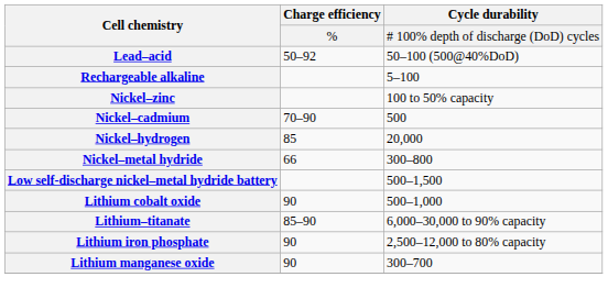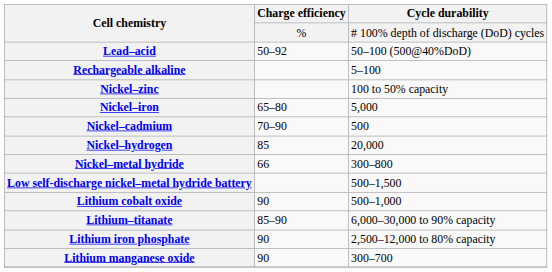 <table class="wikitable sortable">
 <tr>
 <th rowspan="2">Cell chemistry</th>
 <th>Charge efficiency</th>
 <th>Cycle durability</th>
 </tr>
 <tr>
 <th style="font-weight: normal" data-sort-type="number">%</th>
 <th style="font-weight: normal" data-sort-type="number"># 100% depth of discharge (DoD) cycles</th>
 </tr>
 <tr>
 <th><a href='#'>Lead–acid</a></th>
 <td>50–92</td>
 <td>50–100 (500@40%DoD)</td>
 </tr>
 <tr>
 <th><a href='#'>Rechargeable alkaline</a></th>
 <td></td>
 <td>5–100</td>
 </tr>
 <tr>
 <th><a href='#'>Nickel–zinc</a></th>
 <td></td>
 <td>100 to 50% capacity</td>
+</tr>
+<tr>
+<th><a href='#'>Nickel–iron</a></th>
+<td>65–80</td>
+<td>5,000</td>
 </tr>
 <tr>
 <th><a href='#'>Nickel–cadmium</a></th>
 <td>70–90</td>
 <td>500</td>
 </tr>
 <tr>
 <th><a href='#'>Nickel–hydrogen</a></th>
 <td>85</td>
 <td>20,000</td>
 </tr>
 <tr>
 <th><a href='#'>Nickel–metal hydride</a></th>
 <td>66</td>
 <td>300–800</td>
 </tr>
 <tr>
 <th><a href='#'>Low self-discharge nickel–metal hydride battery</a></th>
 <td></td>
 <td>500–1,500</td>
 </tr>
 <tr>
 <th><a href='#'>Lithium cobalt oxide</a></th>
 <td>90</td>
 <td>500–1,000</td>
 </tr>
 <tr>
 <th><a href='#'>Lithium–titanate</a></th>
 <td>85–90</td>
 <td>6,000–30,000 to 90% capacity</td>
 </tr>
 <tr>
 <th><a href='#'>Lithium iron phosphate</a></th>
 <td>90</td>
 <td>2,500–12,000 to 80% capacity</td>
 </tr>
 <tr>
 <th><a href='#'>Lithium manganese oxide</a></th>
 <td>90</td>
 <td>300–700</td>
 </tr>
 <tr>
 </tr>
 </table>
